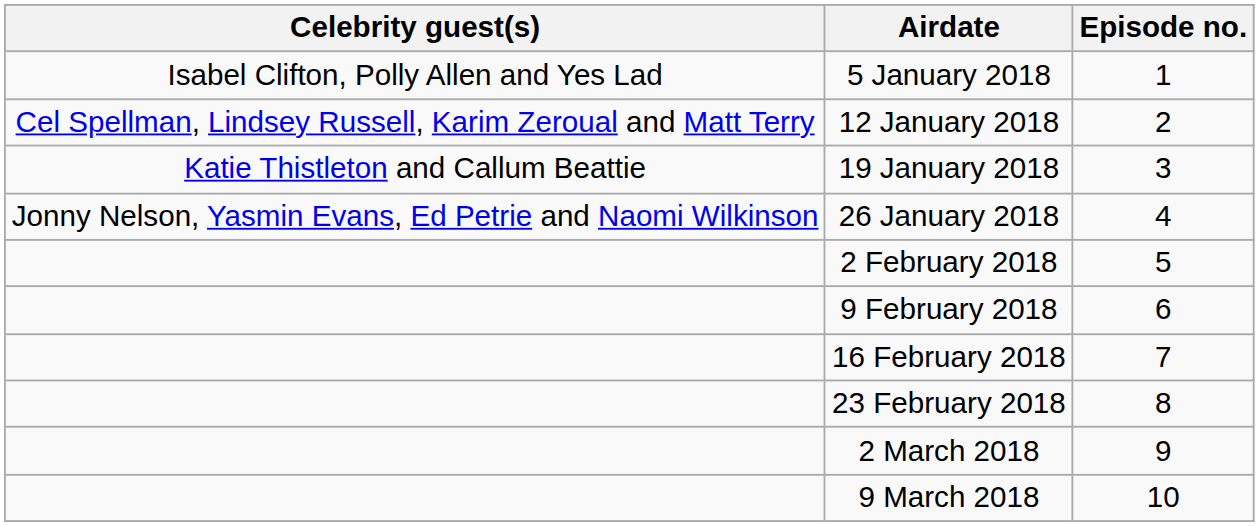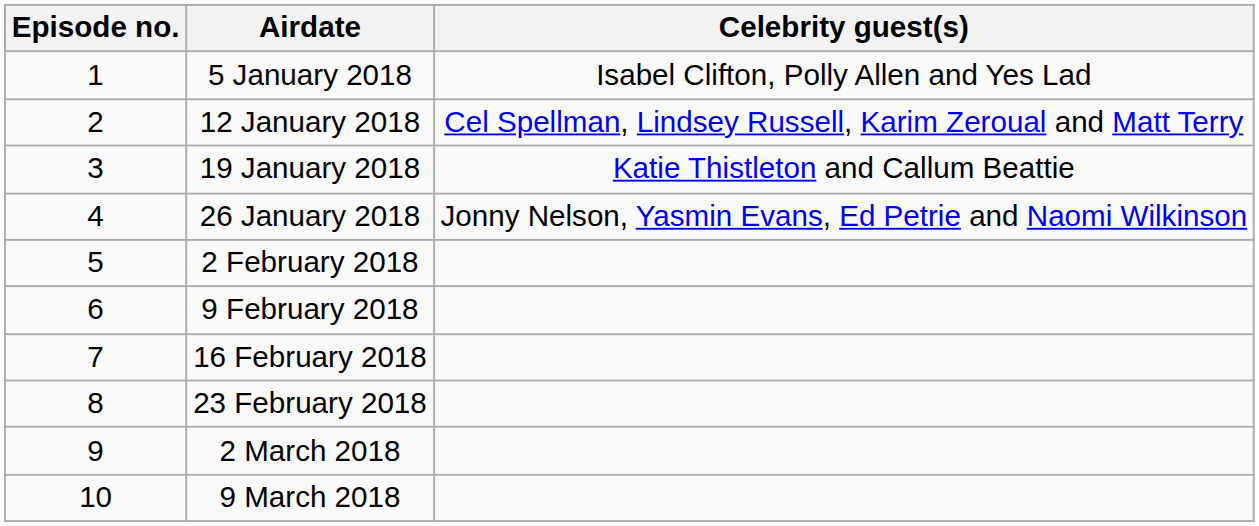 <table class="wikitable" style="text-align: center;">
 <tr>
+<th>Episode no.</th>
+<th>Airdate</th>
 <th>Celebrity guest(s)</th>
-<th>Airdate</th>
-<th>Episode no.</th>
 </tr>
 <tr>
+<td>1</td>
+<td>5 January 2018</td>
 <td>Isabel Clifton, Polly Allen and Yes Lad</td>
-<td>5 January 2018</td>
-<td>1</td>
 </tr>
 <tr>
+<td>2</td>
+<td>12 January 2018</td>
 <td><a href='#'>Cel Spellman</a>, <a href='#'>Lindsey Russell</a>, <a href='#'>Karim Zeroual</a> and <a href='#'>Matt Terry</a></td>
-<td>12 January 2018</td>
-<td>2</td>
 </tr>
 <tr>
+<td>3</td>
+<td>19 January 2018</td>
 <td><a href='#'>Katie Thistleton</a> and Callum Beattie</td>
-<td>19 January 2018</td>
-<td>3</td>
 </tr>
 <tr>
+<td>4</td>
+<td>26 January 2018</td>
 <td>Jonny Nelson, <a href='#'>Yasmin Evans</a>, <a href='#'>Ed Petrie</a> and <a href='#'>Naomi Wilkinson</a></td>
-<td>26 January 2018</td>
-<td>4</td>
 </tr>
 <tr>
+<td>5</td>
+<td>2 February 2018</td>
 <td></td>
-<td>2 February 2018</td>
-<td>5</td>
 </tr>
 <tr>
+<td>6</td>
+<td>9 February 2018</td>
 <td></td>
-<td>9 February 2018</td>
-<td>6</td>
 </tr>
 <tr>
+<td>7</td>
+<td>16 February 2018</td>
 <td></td>
-<td>16 February 2018</td>
-<td>7</td>
 </tr>
 <tr>
+<td>8</td>
+<td>23 February 2018</td>
 <td></td>
-<td>23 February 2018</td>
-<td>8</td>
 </tr>
 <tr>
+<td>9</td>
+<td>2 March 2018</td>
 <td></td>
-<td>2 March 2018</td>
-<td>9</td>
 </tr>
 <tr>
+<td>10</td>
+<td>9 March 2018</td>
 <td></td>
-<td>9 March 2018</td>
-<td>10</td>
 </tr>
 </table>
